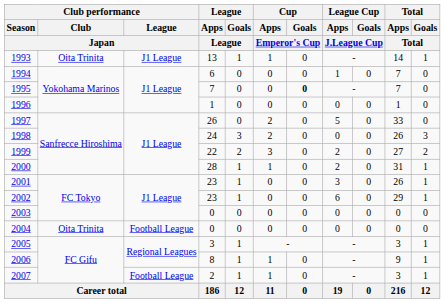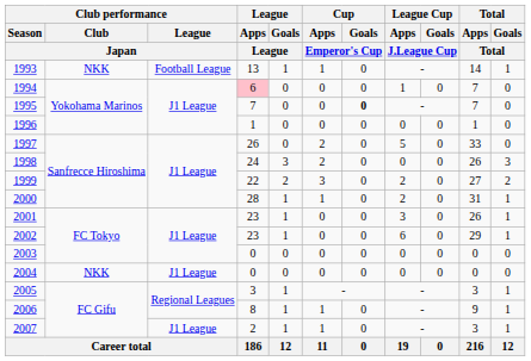 <table class="wikitable" style="text-align:center">
 <tr>
 <th colspan=3>Club performance</th>
 <th colspan=2>League</th>
 <th colspan=2>Cup</th>
 <th colspan=2>League Cup</th>
 <th colspan=2>Total</th>
 </tr>
 <tr>
 <th>Season</th>
 <th>Club</th>
 <th>League</th>
 <th>Apps</th>
 <th>Goals</th>
 <th>Apps</th>
 <th>Goals</th>
 <th>Apps</th>
 <th>Goals</th>
 <th>Apps</th>
 <th>Goals</th>
 </tr>
 <tr>
 <th colspan=3>Japan</th>
 <th colspan=2>League</th>
 <th colspan=2><a href='#'>Emperor's Cup</a></th>
 <th colspan=2><a href='#'>J.League Cup</a></th>
 <th colspan=2>Total</th>
 </tr>
 <tr>
 <td><a href='#'>1993</a></td>
-<td><a href='#'>Oita Trinita</a></td>
-<td><a href='#'>J1 League</a></td>
+<td><a href='#'>NKK</a></td>
+<td><a href='#'>Football League</a></td>
 <td>13</td>
 <td>1</td>
 <td>1</td>
 <td>0</td>
 <td colspan=2>-</td>
 <td>14</td>
 <td>1</td>
 </tr>
 <tr>
 <td><a href='#'>1994</a></td>
 <td rowspan=3><a href='#'>Yokohama Marinos</a></td>
 <td rowspan=3><a href='#'>J1 League</a></td>
-<td>6</td>
+<td style="background: pink;">6</td>
 <td>0</td>
 <td>0</td>
 <td>0</td>
 <td>1</td>
 <td>0</td>
 <td>7</td>
 <td>0</td>
 </tr>
 <tr>
 <td><a href='#'>1995</a></td>
 <td>7</td>
 <td>0</td>
 <td>0</td>
 <td><strong>0</strong></td>
 <td colspan=2>-</td>
 <td>7</td>
 <td>0</td>
 </tr>
 <tr>
 <td><a href='#'>1996</a></td>
 <td>1</td>
 <td>0</td>
 <td>0</td>
 <td>0</td>
 <td>0</td>
 <td>0</td>
 <td>1</td>
 <td>0</td>
 </tr>
 <tr>
 <td><a href='#'>1997</a></td>
 <td rowspan=4><a href='#'>Sanfrecce Hiroshima</a></td>
 <td rowspan=4><a href='#'>J1 League</a></td>
 <td>26</td>
 <td>0</td>
 <td>2</td>
 <td>0</td>
 <td>5</td>
 <td>0</td>
 <td>33</td>
 <td>0</td>
 </tr>
 <tr>
 <td><a href='#'>1998</a></td>
 <td>24</td>
 <td>3</td>
 <td>2</td>
 <td>0</td>
 <td>0</td>
 <td>0</td>
 <td>26</td>
 <td>3</td>
 </tr>
 <tr>
 <td><a href='#'>1999</a></td>
 <td>22</td>
 <td>2</td>
 <td>3</td>
 <td>0</td>
 <td>2</td>
 <td>0</td>
 <td>27</td>
 <td>2</td>
 </tr>
 <tr>
 <td><a href='#'>2000</a></td>
 <td>28</td>
 <td>1</td>
 <td>1</td>
 <td>0</td>
 <td>2</td>
 <td>0</td>
 <td>31</td>
 <td>1</td>
 </tr>
 <tr>
 <td><a href='#'>2001</a></td>
 <td rowspan=3><a href='#'>FC Tokyo</a></td>
 <td rowspan=3><a href='#'>J1 League</a></td>
 <td>23</td>
 <td>1</td>
 <td>0</td>
 <td>0</td>
 <td>3</td>
 <td>0</td>
 <td>26</td>
 <td>1</td>
 </tr>
 <tr>
 <td><a href='#'>2002</a></td>
 <td>23</td>
 <td>1</td>
 <td>0</td>
 <td>0</td>
 <td>6</td>
 <td>0</td>
 <td>29</td>
 <td>1</td>
 </tr>
 <tr>
 <td><a href='#'>2003</a></td>
 <td>0</td>
 <td>0</td>
 <td>0</td>
 <td>0</td>
 <td>0</td>
 <td>0</td>
 <td>0</td>
 <td>0</td>
 </tr>
 <tr>
 <td><a href='#'>2004</a></td>
-<td><a href='#'>Oita Trinita</a></td>
-<td><a href='#'>Football League</a></td>
+<td><a href='#'>NKK</a></td>
+<td><a href='#'>J1 League</a></td>
 <td>0</td>
 <td>0</td>
 <td>0</td>
 <td>0</td>
 <td>0</td>
 <td>0</td>
 <td>0</td>
 <td>0</td>
 </tr>
 <tr>
 <td><a href='#'>2005</a></td>
 <td rowspan=3><a href='#'>FC Gifu</a></td>
 <td rowspan=2><a href='#'>Regional Leagues</a></td>
 <td>3</td>
 <td>1</td>
 <td colspan=2>-</td>
 <td colspan=2>-</td>
 <td>3</td>
 <td>1</td>
 </tr>
 <tr>
 <td><a href='#'>2006</a></td>
 <td>8</td>
 <td>1</td>
 <td>1</td>
 <td>0</td>
 <td colspan=2>-</td>
 <td>9</td>
 <td>1</td>
 </tr>
 <tr>
 <td><a href='#'>2007</a></td>
-<td><a href='#'>Football League</a></td>
+<td><a href='#'>J1 League</a></td>
 <td>2</td>
 <td>1</td>
 <td>1</td>
 <td>0</td>
 <td colspan=2>-</td>
 <td>3</td>
 <td>1</td>
 </tr>
 <tr>
 <th colspan=3>Career total</th>
 <th>186</th>
 <th>12</th>
 <th>11</th>
 <th>0</th>
 <th>19</th>
 <th>0</th>
 <th>216</th>
 <th>12</th>
 </tr>
 </table>
